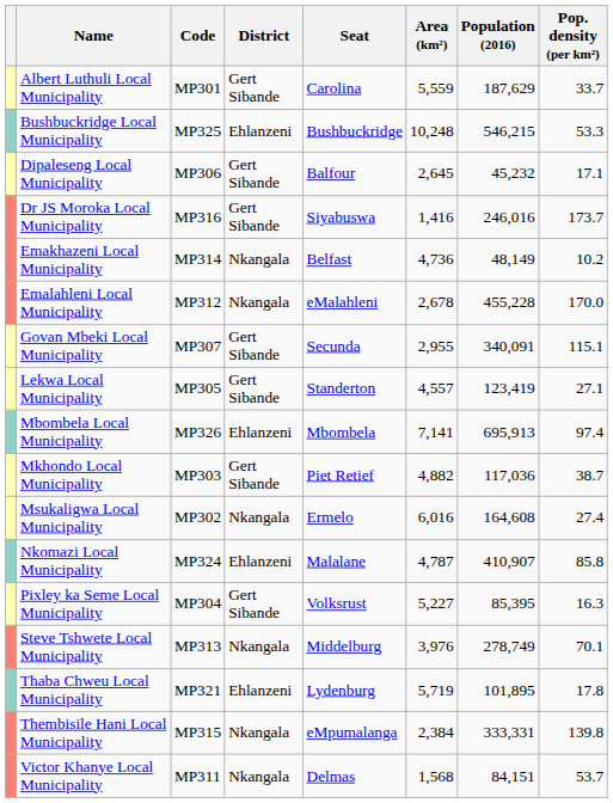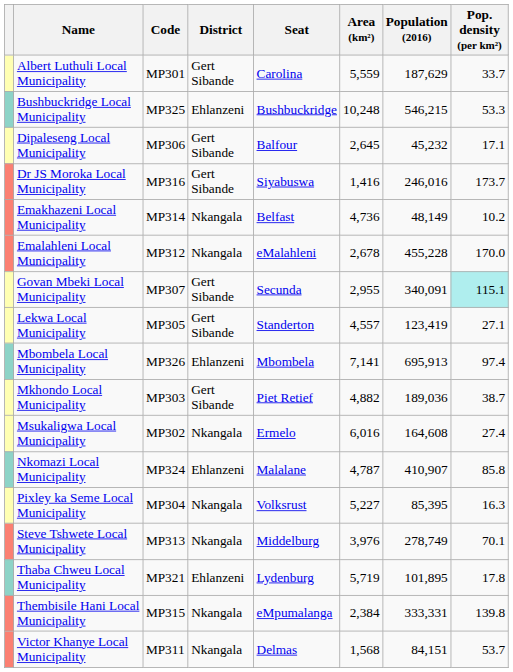 <table class="wikitable sortable">
 <tr>
 <th class="unsortable"> </th>
 <th>Name</th>
 <th>Code</th>
 <th>District</th>
 <th>Seat</th>
 <th>Area<br><small>(km²)</small></th>
 <th>Population<br><small>(2016)</small></th>
 <th>Pop. density<br><small>(per km²)</small></th>
 </tr>
 <tr>
 <td style="text-align:center;background-color:#FFFFB3"></td>
 <td><a href='#'>Albert Luthuli Local Municipality</a></td>
 <td>MP301</td>
 <td>Gert Sibande</td>
 <td><a href='#'>Carolina</a></td>
 <td style="text-align:right">5,559</td>
 <td style="text-align:right">187,629</td>
 <td style="text-align:right">33.7</td>
 </tr>
 <tr>
 <td style="text-align:center;background-color:#8DD3C7"></td>
 <td><a href='#'>Bushbuckridge Local Municipality</a></td>
 <td>MP325</td>
 <td>Ehlanzeni</td>
 <td><a href='#'>Bushbuckridge</a></td>
 <td style="text-align:right">10,248</td>
 <td style="text-align:right">546,215</td>
 <td style="text-align:right">53.3</td>
 </tr>
 <tr>
 <td style="text-align:center;background-color:#FFFFB3"></td>
 <td><a href='#'>Dipaleseng Local Municipality</a></td>
 <td>MP306</td>
 <td>Gert Sibande</td>
 <td><a href='#'>Balfour</a></td>
 <td style="text-align:right">2,645</td>
 <td style="text-align:right">45,232</td>
 <td style="text-align:right">17.1</td>
 </tr>
 <tr>
 <td style="text-align:center;background-color:#FB8072"></td>
 <td><a href='#'>Dr JS Moroka Local Municipality</a></td>
 <td>MP316</td>
 <td>Gert Sibande</td>
 <td><a href='#'>Siyabuswa</a></td>
 <td style="text-align:right">1,416</td>
 <td style="text-align:right">246,016</td>
 <td style="text-align:right">173.7</td>
 </tr>
 <tr>
 <td style="text-align:center;background-color:#FB8072"></td>
 <td><a href='#'>Emakhazeni Local Municipality</a></td>
 <td>MP314</td>
 <td>Nkangala</td>
 <td><a href='#'>Belfast</a></td>
 <td style="text-align:right">4,736</td>
 <td style="text-align:right">48,149</td>
 <td style="text-align:right">10.2</td>
 </tr>
 <tr>
 <td style="text-align:center;background-color:#FB8072"></td>
 <td><a href='#'>Emalahleni Local Municipality</a></td>
 <td>MP312</td>
 <td>Nkangala</td>
 <td><a href='#'>eMalahleni</a></td>
 <td style="text-align:right">2,678</td>
 <td style="text-align:right">455,228</td>
 <td style="text-align:right">170.0</td>
 </tr>
 <tr>
 <td style="text-align:center;background-color:#FFFFB3"></td>
 <td><a href='#'>Govan Mbeki Local Municipality</a></td>
 <td>MP307</td>
 <td>Gert Sibande</td>
 <td><a href='#'>Secunda</a></td>
 <td style="text-align:right">2,955</td>
 <td style="text-align:right">340,091</td>
-<td style="text-align:right">115.1</td>
+<td style="background: paleturquoise; text-align:right">115.1</td>
 </tr>
 <tr>
 <td style="text-align:center;background-color:#FFFFB3"></td>
 <td><a href='#'>Lekwa Local Municipality</a></td>
 <td>MP305</td>
 <td>Gert Sibande</td>
 <td><a href='#'>Standerton</a></td>
 <td style="text-align:right">4,557</td>
 <td style="text-align:right">123,419</td>
 <td style="text-align:right">27.1</td>
 </tr>
 <tr>
 <td style="text-align:center;background-color:#8DD3C7"></td>
 <td><a href='#'>Mbombela Local Municipality</a></td>
 <td>MP326</td>
 <td>Ehlanzeni</td>
 <td><a href='#'>Mbombela</a></td>
 <td style="text-align:right">7,141</td>
 <td style="text-align:right">695,913</td>
 <td style="text-align:right">97.4</td>
 </tr>
 <tr>
 <td style="text-align:center;background-color:#FFFFB3"></td>
 <td><a href='#'>Mkhondo Local Municipality</a></td>
 <td>MP303</td>
 <td>Gert Sibande</td>
 <td><a href='#'>Piet Retief</a></td>
 <td style="text-align:right">4,882</td>
-<td style="text-align:right">117,036</td>
+<td style="text-align:right">189,036</td>
 <td style="text-align:right">38.7</td>
 </tr>
 <tr>
 <td style="text-align:center;background-color:#FFFFB3"></td>
 <td><a href='#'>Msukaligwa Local Municipality</a></td>
 <td>MP302</td>
 <td>Nkangala</td>
 <td><a href='#'>Ermelo</a></td>
 <td style="text-align:right">6,016</td>
 <td style="text-align:right">164,608</td>
 <td style="text-align:right">27.4</td>
 </tr>
 <tr>
 <td style="text-align:center;background-color:#8DD3C7"></td>
 <td><a href='#'>Nkomazi Local Municipality</a></td>
 <td>MP324</td>
 <td>Ehlanzeni</td>
 <td><a href='#'>Malalane</a></td>
 <td style="text-align:right">4,787</td>
 <td style="text-align:right">410,907</td>
 <td style="text-align:right">85.8</td>
 </tr>
 <tr>
 <td style="text-align:center;background-color:#FFFFB3"></td>
 <td><a href='#'>Pixley ka Seme Local Municipality</a></td>
 <td>MP304</td>
-<td>Gert Sibande</td>
+<td>Nkangala</td>
 <td><a href='#'>Volksrust</a></td>
 <td style="text-align:right">5,227</td>
 <td style="text-align:right">85,395</td>
 <td style="text-align:right">16.3</td>
 </tr>
 <tr>
 <td style="text-align:center;background-color:#FB8072"></td>
 <td><a href='#'>Steve Tshwete Local Municipality</a></td>
 <td>MP313</td>
 <td>Nkangala</td>
 <td><a href='#'>Middelburg</a></td>
 <td style="text-align:right">3,976</td>
 <td style="text-align:right">278,749</td>
 <td style="text-align:right">70.1</td>
 </tr>
 <tr>
 <td style="text-align:center;background-color:#8DD3C7"></td>
 <td><a href='#'>Thaba Chweu Local Municipality</a></td>
 <td>MP321</td>
 <td>Ehlanzeni</td>
 <td><a href='#'>Lydenburg</a></td>
 <td style="text-align:right">5,719</td>
 <td style="text-align:right">101,895</td>
 <td style="text-align:right">17.8</td>
 </tr>
 <tr>
 <td style="text-align:center;background-color:#FB8072"></td>
 <td><a href='#'>Thembisile Hani Local Municipality</a></td>
 <td>MP315</td>
 <td>Nkangala</td>
 <td><a href='#'>eMpumalanga</a></td>
 <td style="text-align:right">2,384</td>
 <td style="text-align:right">333,331</td>
 <td style="text-align:right">139.8</td>
 </tr>
 <tr>
 <td style="text-align:center;background-color:#FB8072"></td>
 <td><a href='#'>Victor Khanye Local Municipality</a></td>
 <td>MP311</td>
 <td>Nkangala</td>
 <td><a href='#'>Delmas</a></td>
 <td style="text-align:right">1,568</td>
 <td style="text-align:right">84,151</td>
 <td style="text-align:right">53.7</td>
 </tr>
 </table>
